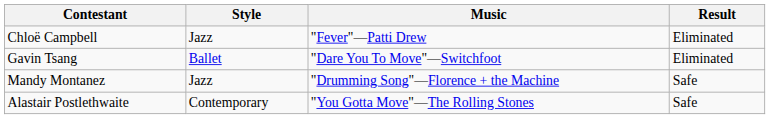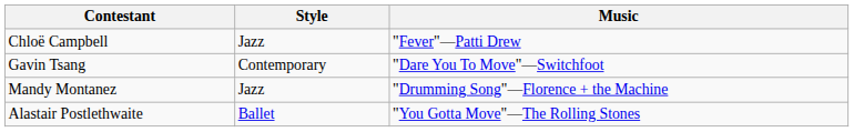 <table class="wikitable" style="width:70%;">
 <tr>
 <th>Contestant</th>
 <th>Style</th>
 <th>Music</th>
-<th>Result</th>
 </tr>
 <tr>
 <td>Chloë Campbell</td>
 <td>Jazz</td>
 <td>"<a href='#'>Fever</a>"—<a href='#'>Patti Drew</a></td>
-<td>Eliminated</td>
 </tr>
 <tr>
 <td>Gavin Tsang</td>
-<td><a href='#'>Ballet</a></td>
+<td>Contemporary</td>
 <td>"<a href='#'>Dare You To Move</a>"—<a href='#'>Switchfoot</a></td>
-<td>Eliminated</td>
 </tr>
 <tr>
 <td>Mandy Montanez</td>
 <td>Jazz</td>
 <td>"<a href='#'>Drumming Song</a>"—<a href='#'>Florence + the Machine</a></td>
-<td>Safe</td>
 </tr>
 <tr>
 <td>Alastair Postlethwaite</td>
-<td>Contemporary</td>
+<td><a href='#'>Ballet</a></td>
 <td>"<a href='#'>You Gotta Move</a>"—<a href='#'>The Rolling Stones</a></td>
-<td>Safe</td>
 </tr>
 </table>
